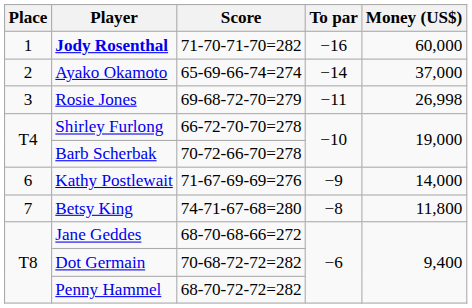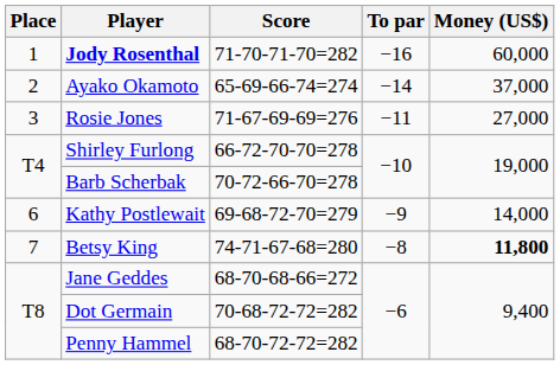 <table class="wikitable">
 <tr>
 <th>Place</th>
 <th>Player</th>
 <th>Score</th>
 <th>To par</th>
 <th>Money (US$)</th>
 </tr>
 <tr>
 <td align=center>1</td>
 <td> <strong><a href='#'>Jody Rosenthal</a></strong></td>
 <td>71-70-71-70=282</td>
 <td align=center>−16</td>
 <td align=right>60,000</td>
 </tr>
 <tr>
 <td align=center>2</td>
 <td> <a href='#'>Ayako Okamoto</a></td>
 <td>65-69-66-74=274</td>
 <td align=center>−14</td>
 <td align=right>37,000</td>
 </tr>
 <tr>
 <td align=center>3</td>
 <td> <a href='#'>Rosie Jones</a></td>
-<td>69-68-72-70=279</td>
+<td>71-67-69-69=276</td>
 <td align=center>−11</td>
-<td align=right>26,998</td>
+<td align=right>27,000</td>
 </tr>
 <tr>
 <td rowspan="2" align=center>T4</td>
 <td> <a href='#'>Shirley Furlong</a></td>
 <td>66-72-70-70=278</td>
 <td rowspan="2" align=center>−10</td>
 <td rowspan="2" align=right>19,000</td>
 </tr>
 <tr>
 <td> <a href='#'>Barb Scherbak</a></td>
 <td>70-72-66-70=278</td>
 </tr>
 <tr>
 <td align=center>6</td>
 <td> <a href='#'>Kathy Postlewait</a></td>
-<td>71-67-69-69=276</td>
+<td>69-68-72-70=279</td>
 <td align=center>−9</td>
 <td align=right>14,000</td>
 </tr>
 <tr>
 <td align=center>7</td>
 <td> <a href='#'>Betsy King</a></td>
 <td>74-71-67-68=280</td>
 <td align=center>−8</td>
-<td align=right>11,800</td>
+<td align=right><strong>11,800</strong></td>
 </tr>
 <tr>
 <td rowspan="3" align=center>T8</td>
 <td> <a href='#'>Jane Geddes</a></td>
 <td>68-70-68-66=272</td>
 <td rowspan="3" align=center>−6</td>
 <td rowspan="3" align=right>9,400</td>
 </tr>
 <tr>
 <td> <a href='#'>Dot Germain</a></td>
 <td>70-68-72-72=282</td>
 </tr>
 <tr>
 <td> <a href='#'>Penny Hammel</a></td>
 <td>68-70-72-72=282</td>
 </tr>
 </table>
